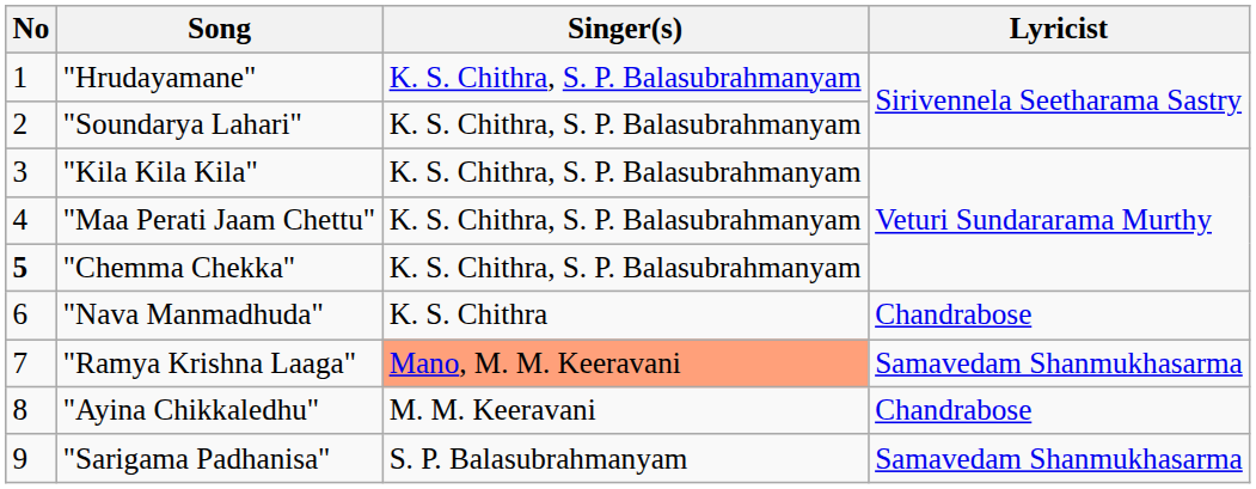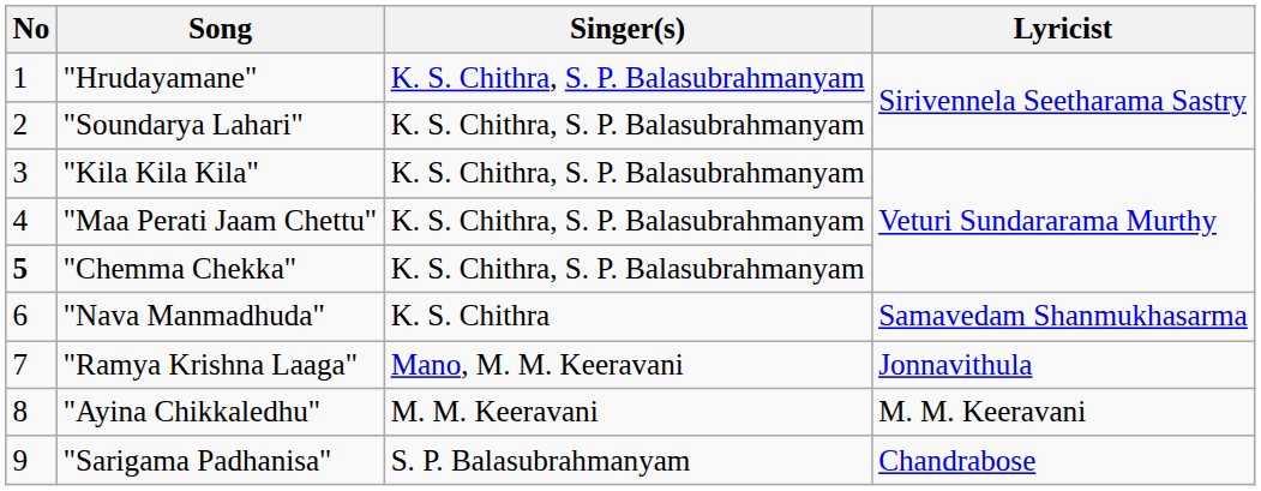 <table class="wikitable sortable">
 <tr>
 <th>No</th>
 <th>Song</th>
 <th>Singer(s)</th>
 <th>Lyricist</th>
 </tr>
 <tr>
 <td>1</td>
 <td>"Hrudayamane"</td>
 <td><a href='#'>K. S. Chithra</a>, <a href='#'>S. P. Balasubrahmanyam</a></td>
 <td rowspan="2"><a href='#'>Sirivennela Seetharama Sastry</a></td>
 </tr>
 <tr>
 <td>2</td>
 <td>"Soundarya Lahari"</td>
 <td>K. S. Chithra, S. P. Balasubrahmanyam</td>
 </tr>
 <tr>
 <td>3</td>
 <td>"Kila Kila Kila"</td>
 <td>K. S. Chithra, S. P. Balasubrahmanyam</td>
 <td rowspan="3"><a href='#'>Veturi Sundararama Murthy</a></td>
 </tr>
 <tr>
 <td>4</td>
 <td>"Maa Perati Jaam Chettu"</td>
 <td>K. S. Chithra, S. P. Balasubrahmanyam</td>
 </tr>
 <tr>
 <td><strong>5</strong></td>
 <td>"Chemma Chekka"</td>
 <td>K. S. Chithra, S. P. Balasubrahmanyam</td>
 </tr>
 <tr>
 <td>6</td>
 <td>"Nava Manmadhuda"</td>
 <td>K. S. Chithra</td>
-<td><a href='#'>Chandrabose</a></td>
+<td><a href='#'>Samavedam Shanmukhasarma</a></td>
 </tr>
 <tr>
 <td>7</td>
 <td>"Ramya Krishna Laaga"</td>
-<td style="background: lightsalmon;"><a href='#'>Mano</a>, M. M. Keeravani</td>
-<td><a href='#'>Samavedam Shanmukhasarma</a></td>
+<td><a href='#'>Mano</a>, M. M. Keeravani</td>
+<td><a href='#'>Jonnavithula</a></td>
 </tr>
 <tr>
 <td>8</td>
 <td>"Ayina Chikkaledhu"</td>
 <td>M. M. Keeravani</td>
-<td><a href='#'>Chandrabose</a></td>
+<td>M. M. Keeravani</td>
 </tr>
 <tr>
 <td>9</td>
 <td>"Sarigama Padhanisa"</td>
 <td>S. P. Balasubrahmanyam</td>
-<td><a href='#'>Samavedam Shanmukhasarma</a></td>
+<td><a href='#'>Chandrabose</a></td>
 </tr>
 </table>
